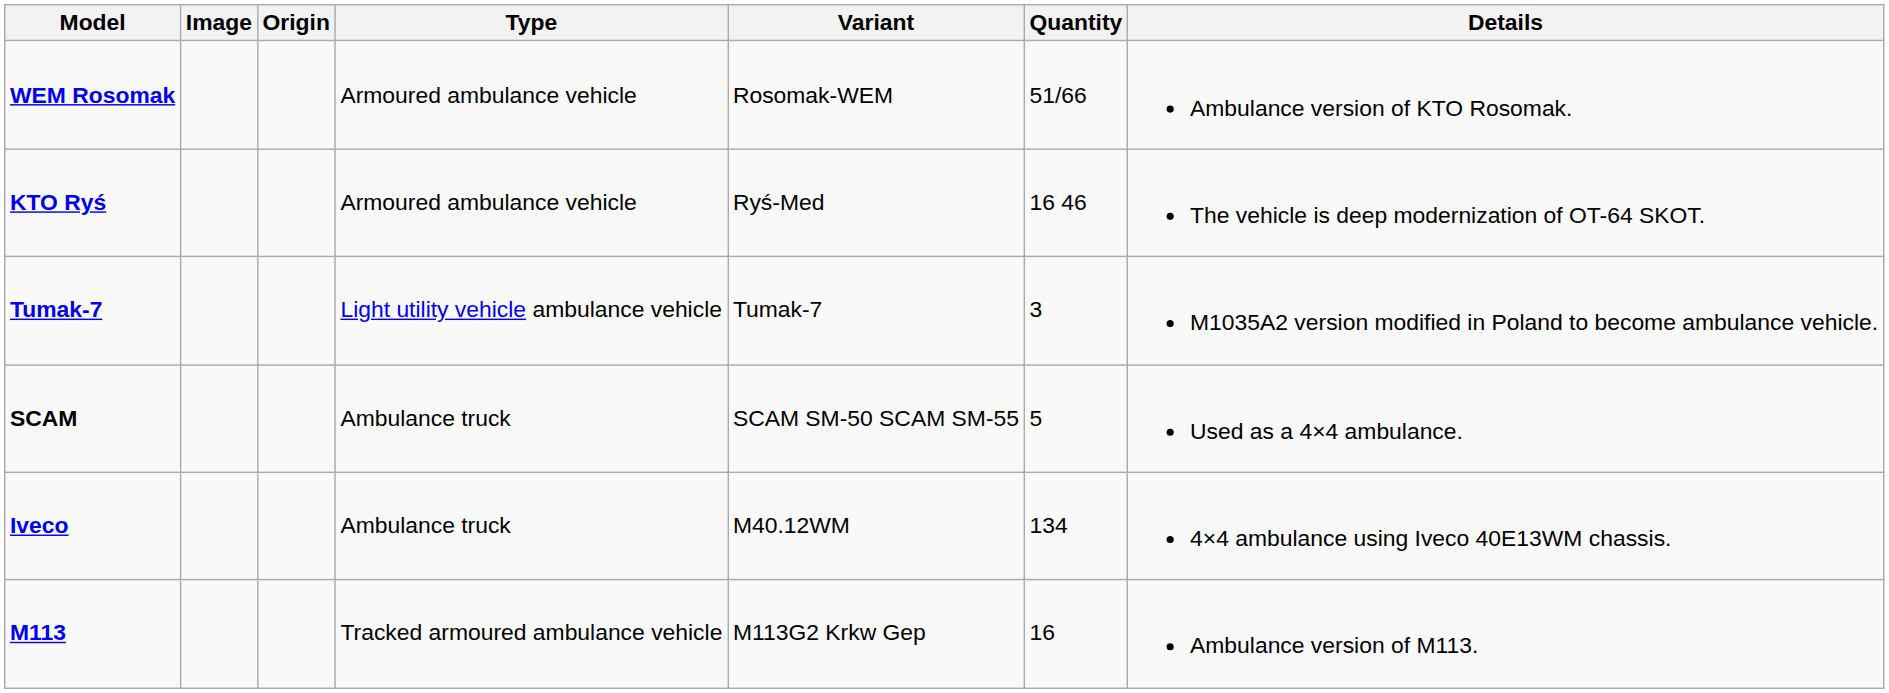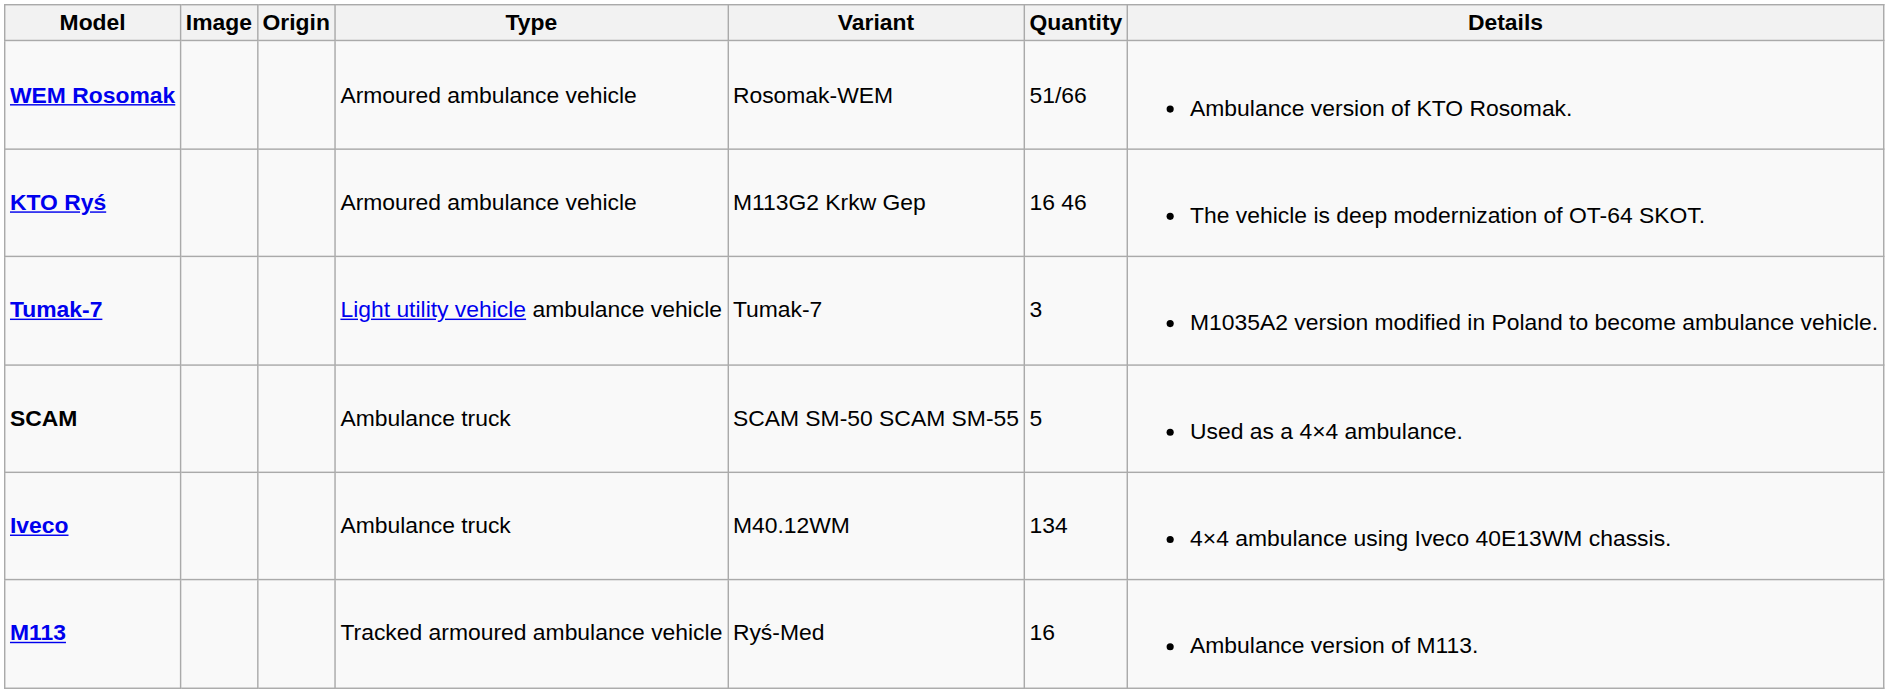 <table class="wikitable">
 <tr>
 <th>Model</th>
 <th>Image</th>
 <th>Origin</th>
 <th>Type</th>
 <th>Variant</th>
 <th>Quantity</th>
 <th>Details</th>
 </tr>
 <tr>
 <td><strong><a href='#'>WEM Rosomak</a></strong></td>
 <td></td>
 <td><small></small></td>
 <td>Armoured ambulance vehicle</td>
 <td>Rosomak-WEM</td>
 <td>51/66</td>
 <td><br><ul><li>Ambulance version of KTO Rosomak.</li></ul></td>
 </tr>
 <tr>
 <td><strong><a href='#'>KTO Ryś</a></strong></td>
 <td></td>
 <td><small></small></td>
 <td>Armoured ambulance vehicle</td>
-<td>Ryś-Med</td>
+<td>M113G2 Krkw Gep</td>
 <td>16 46</td>
 <td><br><ul><li>The vehicle is deep modernization of OT-64 SKOT.</li></ul></td>
 </tr>
 <tr>
 <td><strong><a href='#'>Tumak-7</a></strong></td>
 <td></td>
 <td><small><br></small></td>
 <td><a href='#'>Light utility vehicle</a> ambulance vehicle</td>
 <td>Tumak-7</td>
 <td>3</td>
 <td><br><ul><li>M1035A2 version modified in Poland to become ambulance vehicle.</li></ul></td>
 </tr>
 <tr>
 <td><strong>SCAM</strong></td>
 <td></td>
 <td><small><br></small></td>
 <td>Ambulance truck</td>
 <td>SCAM SM-50 SCAM SM-55</td>
 <td>5</td>
 <td><br><ul><li>Used as a 4×4 ambulance.</li></ul></td>
 </tr>
 <tr>
 <td><strong><a href='#'>Iveco</a></strong></td>
 <td></td>
 <td><small></small><br><small></small></td>
 <td>Ambulance truck</td>
 <td>M40.12WM</td>
 <td>134</td>
 <td><br><ul><li>4×4 ambulance using Iveco 40E13WM chassis.</li></ul></td>
 </tr>
 <tr>
 <td><strong><a href='#'>M113</a></strong></td>
 <td><br></td>
 <td><small></small><br><small></small></td>
 <td>Tracked armoured ambulance vehicle</td>
-<td>M113G2 Krkw Gep</td>
+<td>Ryś-Med</td>
 <td>16</td>
 <td><br><ul><li>Ambulance version of M113.</li></ul></td>
 </tr>
 </table>
